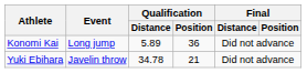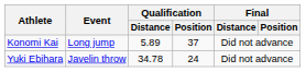 <table class=wikitable style="font-size:90%">
 <tr>
 <th rowspan="2">Athlete</th>
 <th rowspan="2">Event</th>
 <th colspan="2">Qualification</th>
 <th colspan="2">Final</th>
 </tr>
 <tr style="font-size:95%">
 <th>Distance</th>
 <th>Position</th>
 <th>Distance</th>
 <th>Position</th>
 </tr>
 <tr align=center>
 <td align=left><a href='#'>Konomi Kai</a></td>
 <td align=left><a href='#'>Long jump</a></td>
 <td>5.89</td>
-<td>36</td>
+<td>37</td>
 <td colspan=2>Did not advance</td>
 </tr>
 <tr align=center>
 <td align=left><a href='#'>Yuki Ebihara</a></td>
 <td align=left><a href='#'>Javelin throw</a></td>
 <td>34.78</td>
-<td>21</td>
+<td>24</td>
 <td colspan=2>Did not advance</td>
 </tr>
 </table>
